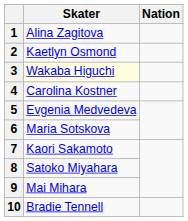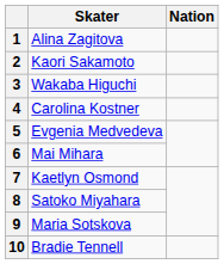 <table class="wikitable sortable" style="text-align: left">
 <tr>
 <th scope="col"></th>
 <th scope="col">Skater</th>
 <th scope="col">Nation</th>
 </tr>
 <tr>
 <th scope="row">1</th>
 <td><a href='#'>Alina Zagitova</a></td>
 <td></td>
 </tr>
 <tr>
 <th scope="row">2</th>
-<td><a href='#'>Kaetlyn Osmond</a></td>
+<td><a href='#'>Kaori Sakamoto</a></td>
 <td></td>
 </tr>
 <tr>
 <th scope="row">3</th>
-<td style="background: lightyellow;"><a href='#'>Wakaba Higuchi</a></td>
+<td><a href='#'>Wakaba Higuchi</a></td>
 <td></td>
 </tr>
 <tr>
 <th scope="row">4</th>
 <td><a href='#'>Carolina Kostner</a></td>
 <td></td>
 </tr>
 <tr>
 <th scope="row">5</th>
 <td><a href='#'>Evgenia Medvedeva</a></td>
 <td rowspan="2"></td>
 </tr>
 <tr>
 <th scope="row">6</th>
-<td><a href='#'>Maria Sotskova</a></td>
+<td><a href='#'>Mai Mihara</a></td>
 </tr>
 <tr>
 <th scope="row">7</th>
-<td><a href='#'>Kaori Sakamoto</a></td>
+<td><a href='#'>Kaetlyn Osmond</a></td>
 <td rowspan="3"></td>
 </tr>
 <tr>
 <th scope="row">8</th>
 <td><a href='#'>Satoko Miyahara</a></td>
 </tr>
 <tr>
 <th scope="row">9</th>
-<td><a href='#'>Mai Mihara</a></td>
+<td><a href='#'>Maria Sotskova</a></td>
 </tr>
 <tr>
 <th scope="row">10</th>
 <td><a href='#'>Bradie Tennell</a></td>
 <td></td>
 </tr>
 </table>
